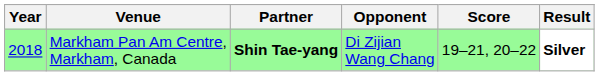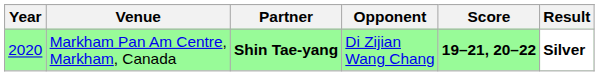 <table class="sortable wikitable" style="font-size: 90%;">
 <tr>
 <th>Year</th>
 <th>Venue</th>
 <th>Partner</th>
 <th>Opponent</th>
 <th>Score</th>
 <th>Result</th>
 </tr>
 <tr style="background:#98FB98">
-<td align="center"><a href='#'>2018</a></td>
+<td align="center"><a href='#'>2020</a></td>
 <td align="left"><a href='#'>Markham Pan Am Centre</a>,<br><a href='#'>Markham</a>, Canada</td>
 <td align="left"><strong> Shin Tae-yang</strong></td>
 <td align="left"> <a href='#'>Di Zijian</a><br> <a href='#'>Wang Chang</a></td>
-<td align="left">19–21, 20–22</td>
+<td align="left"><strong>19–21, 20–22</strong></td>
 <td style="text-align:left; background:white"> <strong>Silver</strong></td>
 </tr>
 </table>
